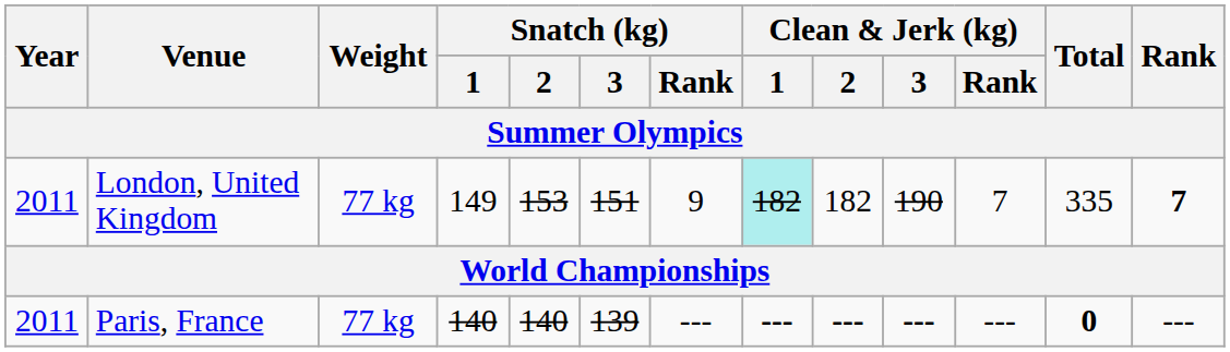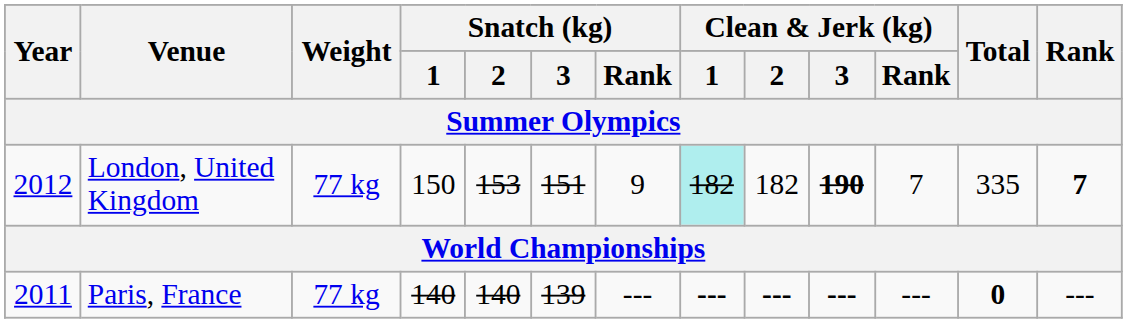 <table class = "wikitable" style="text-align:center;">
 <tr>
 <th rowspan=2 width=40>Year</th>
 <th rowspan=2 width=250>Venue</th>
 <th rowspan=2 width=60>Weight</th>
 <th colspan=4>Snatch (kg)</th>
 <th colspan=4>Clean & Jerk (kg)</th>
 <th rowspan=2 width=40>Total</th>
 <th rowspan=2 width=40>Rank</th>
 </tr>
 <tr>
 <th width=40>1</th>
 <th width=40>2</th>
 <th width=40>3</th>
 <th width=40>Rank</th>
 <th width=40>1</th>
 <th width=40>2</th>
 <th width=40>3</th>
 <th width=40>Rank</th>
 </tr>
 <tr>
 <th colspan=13><a href='#'>Summer Olympics</a></th>
 </tr>
 <tr>
-<td><a href='#'>2011</a></td>
+<td><a href='#'>2012</a></td>
 <td align=left> <a href='#'>London</a>, <a href='#'>United Kingdom</a></td>
 <td><a href='#'>77 kg</a></td>
-<td>149</td>
+<td>150</td>
 <td><s>153 </s></td>
 <td><s>151 </s></td>
 <td>9</td>
 <td style="background: paleturquoise;"><s>182 </s></td>
 <td>182</td>
-<td><s>190 </s></td>
+<td><strong><s>190 </s></strong></td>
 <td>7</td>
 <td>335</td>
 <td><strong>7</strong></td>
 </tr>
 <tr>
 <th colspan=13><a href='#'>World Championships</a></th>
 </tr>
 <tr>
 <td><a href='#'>2011</a></td>
 <td align=left> <a href='#'>Paris</a>, <a href='#'>France</a></td>
 <td><a href='#'>77 kg</a></td>
 <td><s>140</s></td>
 <td><s>140</s></td>
 <td><s>139</s></td>
 <td>---</td>
 <td><strong>---</strong></td>
 <td><strong>---</strong></td>
 <td><strong>---</strong></td>
 <td>---</td>
 <td><strong>0</strong></td>
 <td>---</td>
 </tr>
 </table>
